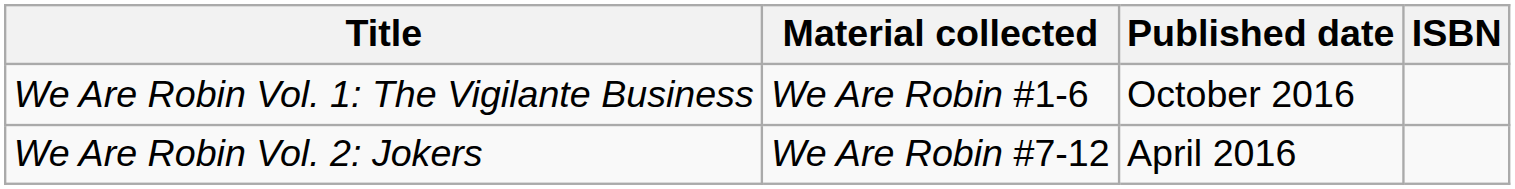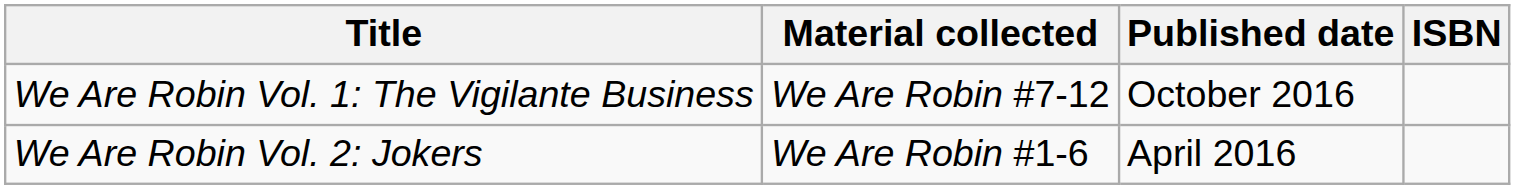 <table class="wikitable">
 <tr>
 <th>Title</th>
 <th>Material collected</th>
 <th>Published date</th>
 <th>ISBN</th>
 </tr>
 <tr>
 <td><em>We Are Robin Vol. 1: The Vigilante Business</em></td>
-<td><em>We Are Robin</em> #1-6</td>
+<td><em>We Are Robin</em> #7-12</td>
 <td>October 2016</td>
 <td></td>
 </tr>
 <tr>
 <td><em>We Are Robin Vol. 2: Jokers</em></td>
-<td><em>We Are Robin</em> #7-12</td>
+<td><em>We Are Robin</em> #1-6</td>
 <td>April 2016</td>
 <td></td>
 </tr>
 </table>
